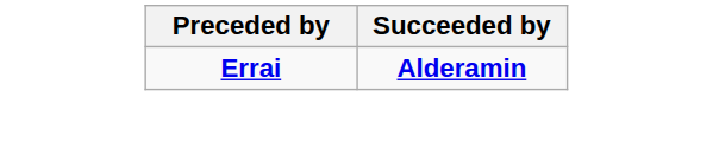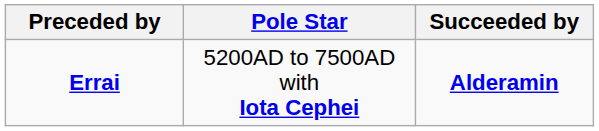 <table class="wikitable" style="margin: 1em auto 1em auto;">
 <tr>
 <th width="120" align="center">Preceded by</th>
+<th width="160" align="center"><a href='#'>Pole Star</a></th>
 <th width="120" align="center">Succeeded by</th>
 </tr>
 <tr>
 <td align="center"><strong><a href='#'>Errai</a></strong></td>
+<td align="center">5200AD to 7500AD<br>with<br><strong><a href='#'>Iota Cephei</a></strong></td>
 <td align="center"><strong><a href='#'>Alderamin</a></strong></td>
 </tr>
 </table>
